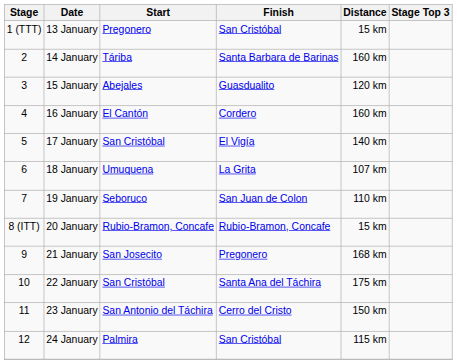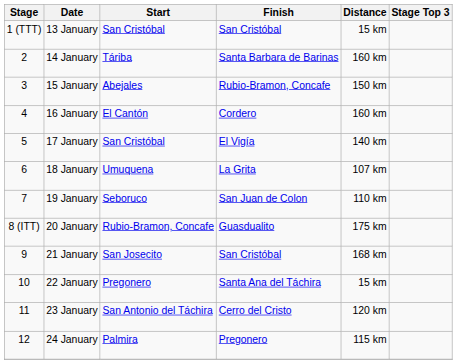 <table class="wikitable">
 <tr>
 <th>Stage</th>
 <th>Date</th>
 <th>Start</th>
 <th>Finish</th>
 <th>Distance</th>
 <th>Stage Top 3</th>
 </tr>
 <tr valign=top>
 <td align=center>1 (TTT)</td>
 <td>13 January</td>
-<td><a href='#'>Pregonero</a></td>
+<td><a href='#'>San Cristóbal</a></td>
 <td><a href='#'>San Cristóbal</a></td>
 <td align=right>15 km</td>
 <td> <br>  <br> </td>
 </tr>
 <tr valign=top>
 <td align=center>2</td>
 <td>14 January</td>
 <td><a href='#'>Táriba</a></td>
 <td><a href='#'>Santa Barbara de Barinas</a></td>
 <td align=right>160 km</td>
 <td> <br>  <br> </td>
 </tr>
 <tr valign=top>
 <td align=center>3</td>
 <td>15 January</td>
 <td><a href='#'>Abejales</a></td>
-<td><a href='#'>Guasdualito</a></td>
-<td align=right>120 km</td>
+<td><a href='#'>Rubio-Bramon, Concafe</a></td>
+<td align=right>150 km</td>
 <td><br>  <br> </td>
 </tr>
 <tr valign=top>
 <td align=center>4</td>
 <td>16 January</td>
 <td><a href='#'>El Cantón</a></td>
 <td><a href='#'>Cordero</a></td>
 <td align=right>160 km</td>
 <td> <br>  <br> </td>
 </tr>
 <tr valign=top>
 <td align=center>5</td>
 <td>17 January</td>
 <td><a href='#'>San Cristóbal</a></td>
 <td><a href='#'>El Vigía</a></td>
 <td align=right>140 km</td>
 <td> <br>  <br> </td>
 </tr>
 <tr valign=top>
 <td align=center>6</td>
 <td>18 January</td>
 <td><a href='#'>Umuquena</a></td>
 <td><a href='#'>La Grita</a></td>
 <td align=right>107 km</td>
 <td> <br>  <br> </td>
 </tr>
 <tr valign=top>
 <td align=center>7</td>
 <td>19 January</td>
 <td><a href='#'>Seboruco</a></td>
 <td><a href='#'>San Juan de Colon</a></td>
 <td align=right>110 km</td>
 <td> <br>  <br> </td>
 </tr>
 <tr valign=top>
 <td align=center>8 (ITT)</td>
 <td>20 January</td>
 <td><a href='#'>Rubio-Bramon, Concafe</a></td>
-<td><a href='#'>Rubio-Bramon, Concafe</a></td>
-<td align=right>15 km</td>
+<td><a href='#'>Guasdualito</a></td>
+<td align=right>175 km</td>
 <td> <br>  <br> </td>
 </tr>
 <tr valign=top>
 <td align=center>9</td>
 <td>21 January</td>
 <td><a href='#'>San Josecito</a></td>
-<td><a href='#'>Pregonero</a></td>
+<td><a href='#'>San Cristóbal</a></td>
 <td align=right>168 km</td>
 <td> <br>  <br> </td>
 </tr>
 <tr valign=top>
 <td align=center>10</td>
 <td>22 January</td>
-<td><a href='#'>San Cristóbal</a></td>
+<td><a href='#'>Pregonero</a></td>
 <td><a href='#'>Santa Ana del Táchira</a></td>
-<td align=right>175 km</td>
+<td align=right>15 km</td>
 <td> <br>  <br> </td>
 </tr>
 <tr valign=top>
 <td align=center>11</td>
 <td>23 January</td>
 <td><a href='#'>San Antonio del Táchira</a></td>
 <td><a href='#'>Cerro del Cristo</a></td>
-<td align=right>150 km</td>
+<td align=right>120 km</td>
 <td> <br>  <br> </td>
 </tr>
 <tr valign=top>
 <td align=center>12</td>
 <td>24 January</td>
 <td><a href='#'>Palmira</a></td>
-<td><a href='#'>San Cristóbal</a></td>
+<td><a href='#'>Pregonero</a></td>
 <td align=right>115 km</td>
 <td> <br>  <br> </td>
 </tr>
 <tr valign=top>
 </tr>
 <tr valign=top>
 </tr>
 </table>
